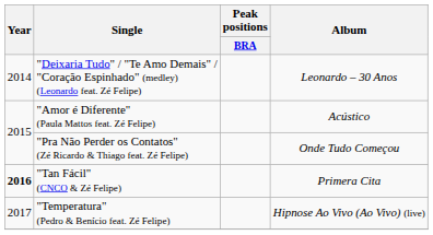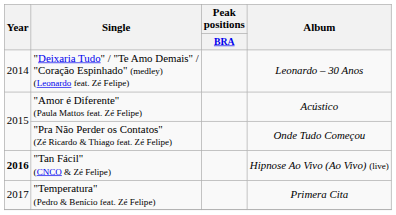 <table class="wikitable plainrowheaders" style="text-align:center;">
 <tr>
 <th rowspan="2">Year</th>
 <th rowspan="2">Single</th>
 <th colspan="1">Peak positions</th>
 <th rowspan="2">Album</th>
 </tr>
 <tr>
 <th scope="col" style="width:3em;font-size:90%;"><a href='#'>BRA</a><br></th>
 </tr>
 <tr>
 <td style="text-align:center;" rowspan="1">2014</td>
 <td style="text-align:left;">"<a href='#'>Deixaria Tudo</a>" / "Te Amo Demais" / <br>"Coração Espinhado" <small>(medley)</small><br><small>(<a href='#'>Leonardo</a> feat. Zé Felipe)</small></td>
 <td style="text-align:center;"></td>
 <td style="text-align:center;" rowspan=1><em>Leonardo – 30 Anos</em></td>
 </tr>
 <tr>
 <td style="text-align:center;" rowspan="2">2015</td>
 <td style="text-align:left;">"Amor é Diferente"<br><small>(Paula Mattos feat. Zé Felipe)</small></td>
 <td style="text-align:center;"></td>
 <td style="text-align:center;" rowspan=1><em>Acústico</em></td>
 </tr>
 <tr>
 <td style="text-align:left;">"Pra Não Perder os Contatos"<br><small>(Zé Ricardo & Thiago feat. Zé Felipe)</small></td>
 <td style="text-align:center;"></td>
 <td style="text-align:center;" rowspan=1><em>Onde Tudo Começou</em></td>
 </tr>
 <tr>
 <td style="text-align:center;" rowspan="1"><strong>2016</strong></td>
 <td style="text-align:left;">"Tan Fácil"<br><small>(<a href='#'>CNCO</a> & Zé Felipe)</small></td>
 <td style="text-align:center;"></td>
-<td style="text-align:center;" rowspan=1><em>Primera Cita</em></td>
+<td style="text-align:center;" rowspan=1><em>Hipnose Ao Vivo (Ao Vivo)</em> <small>(live)</small></td>
 </tr>
 <tr>
 <td style="text-align:center;" rowspan="1">2017</td>
 <td style="text-align:left;">"Temperatura"<br><small>(Pedro & Benício feat. Zé Felipe)</small></td>
 <td style="text-align:center;"></td>
-<td style="text-align:center;" rowspan=1><em>Hipnose Ao Vivo (Ao Vivo)</em> <small>(live)</small></td>
+<td style="text-align:center;" rowspan=1><em>Primera Cita</em></td>
 </tr>
 <tr>
 </tr>
 </table>
